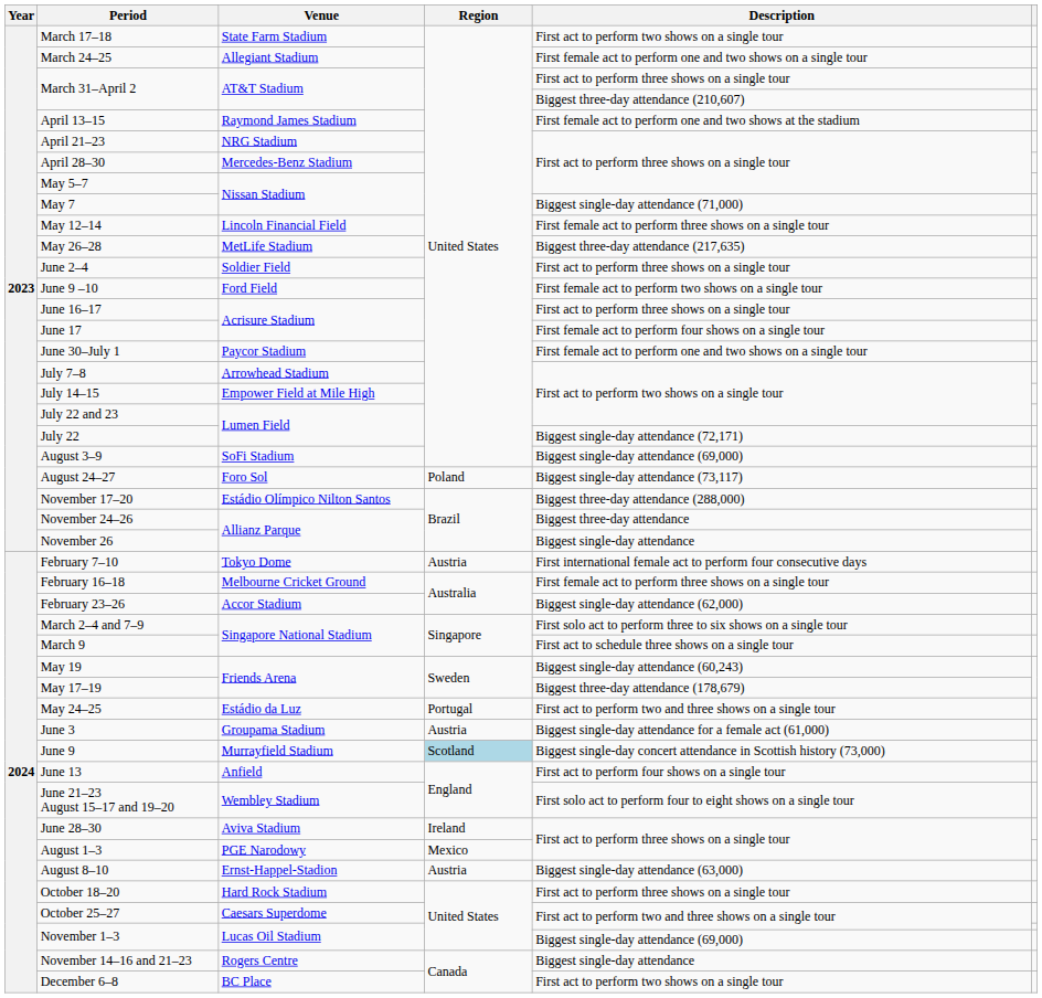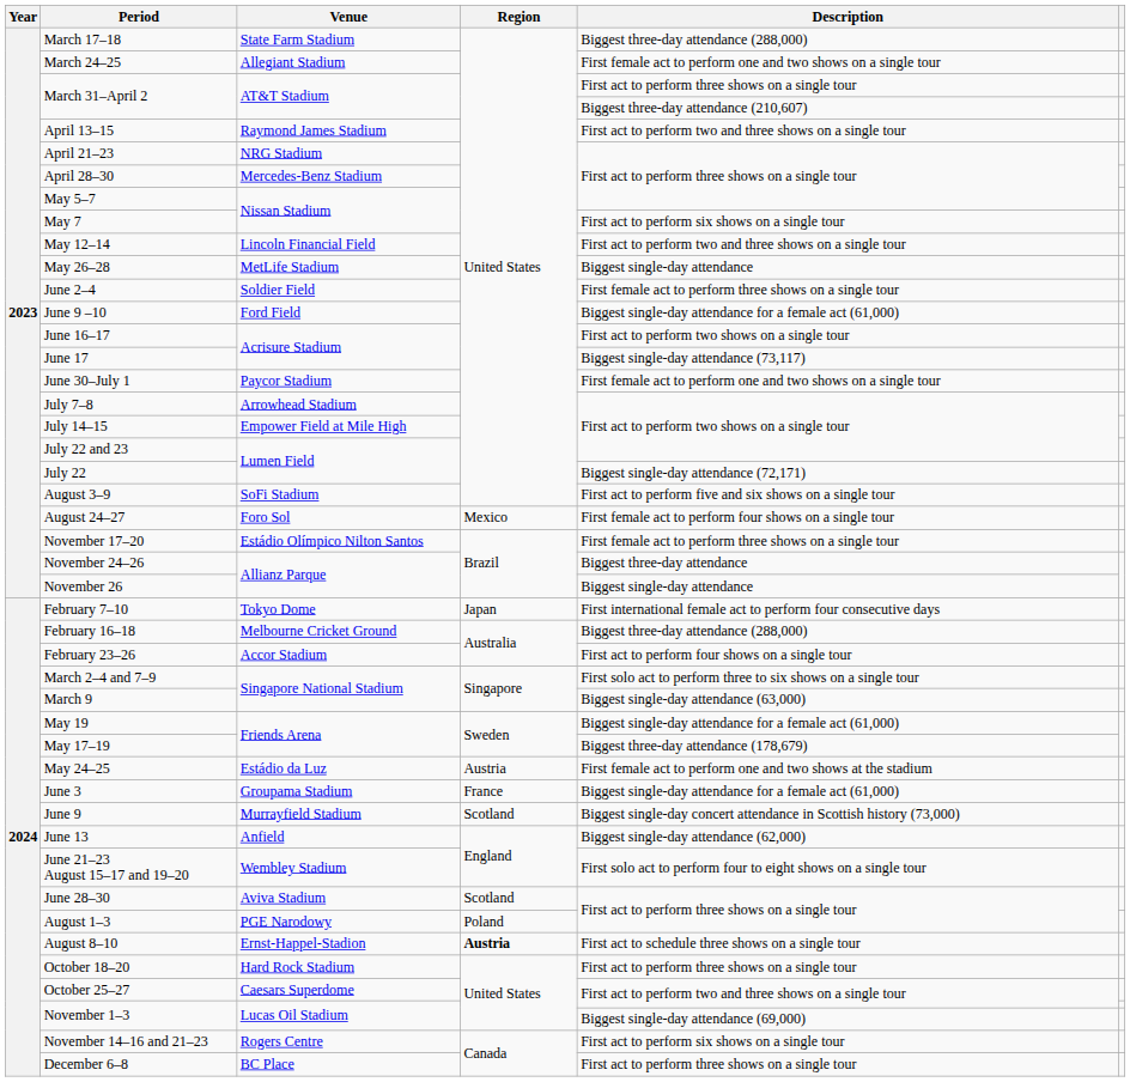 <table class="wikitable sortable plainrowheaders">
 <tr>
 <th scope="col" style="width:2em;">Year</th>
 <th scope="col" style="width:14em;">Period</th>
 <th scope="col" style="width:16em;">Venue</th>
 <th scope="col" style="width:8em;">Region</th>
 <th scope="col" style="width:40em;">Description</th>
 <th scope="col" class="unsortable"></th>
 </tr>
 <tr>
 <th rowspan="25" scope="row" style="text-align:center">2023</th>
 <td>March 17–18</td>
 <td><a href='#'>State Farm Stadium</a></td>
 <td rowspan="21">United States</td>
-<td style="text-align:left">First act to perform two shows on a single tour</td>
+<td style="text-align:left">Biggest three-day attendance (288,000)</td>
 <td style="text-align:center"></td>
 </tr>
 <tr>
 <td>March 24–25</td>
 <td><a href='#'>Allegiant Stadium</a></td>
 <td style="text-align:left">First female act to perform one and two shows on a single tour</td>
 <td style="text-align:center"></td>
 </tr>
 <tr>
 <td rowspan="2">March 31–April 2</td>
 <td rowspan="2"><a href='#'>AT&T Stadium</a></td>
 <td style="text-align:left">First act to perform three shows on a single tour</td>
 <td style="text-align:center"></td>
 </tr>
 <tr>
 <td style="text-align:left">Biggest three-day attendance (210,607)</td>
 <td style="text-align:center"></td>
 </tr>
 <tr>
 <td>April 13–15</td>
 <td><a href='#'>Raymond James Stadium</a></td>
-<td style="text-align:left">First female act to perform one and two shows at the stadium</td>
+<td style="text-align:left">First act to perform two and three shows on a single tour</td>
 <td style="text-align:center"></td>
 </tr>
 <tr>
 <td>April 21–23</td>
 <td><a href='#'>NRG Stadium</a></td>
 <td rowspan="3" style="text-align:left">First act to perform three shows on a single tour</td>
 <td style="text-align:center"></td>
 </tr>
 <tr>
 <td>April 28–30</td>
 <td><a href='#'>Mercedes-Benz Stadium</a></td>
 <td style="text-align:center"></td>
 </tr>
 <tr>
 <td>May 5–7</td>
 <td rowspan="2"><a href='#'>Nissan Stadium</a></td>
 <td style="text-align:center"></td>
 </tr>
 <tr>
 <td>May 7</td>
-<td style="text-align:left">Biggest single-day attendance (71,000)</td>
+<td style="text-align:left">First act to perform six shows on a single tour</td>
 <td style="text-align:center"></td>
 </tr>
 <tr>
 <td>May 12–14</td>
 <td><a href='#'>Lincoln Financial Field</a></td>
-<td style="text-align:left">First female act to perform three shows on a single tour</td>
+<td style="text-align:left">First act to perform two and three shows on a single tour</td>
 <td style="text-align:center"></td>
 </tr>
 <tr>
 <td>May 26–28</td>
 <td><a href='#'>MetLife Stadium</a></td>
-<td style="text-align:left">Biggest three-day attendance (217,635)</td>
+<td style="text-align:left">Biggest single-day attendance</td>
 <td style="text-align:center"></td>
 </tr>
 <tr>
 <td>June 2–4</td>
 <td><a href='#'>Soldier Field</a></td>
-<td>First act to perform three shows on a single tour</td>
+<td style="text-align:left">First female act to perform three shows on a single tour</td>
 <td style="text-align:center"></td>
 </tr>
 <tr>
 <td>June 9 –10</td>
 <td><a href='#'>Ford Field</a></td>
-<td style="text-align:left">First female act to perform two shows on a single tour</td>
+<td style="text-align:left">Biggest single-day attendance for a female act (61,000)</td>
 <td style="text-align:center"></td>
 </tr>
 <tr>
 <td>June 16–17</td>
 <td rowspan="2"><a href='#'>Acrisure Stadium</a></td>
-<td style="text-align:left">First act to perform three shows on a single tour</td>
+<td style="text-align:left">First act to perform two shows on a single tour</td>
 <td style="text-align:center"></td>
 </tr>
 <tr>
 <td>June 17</td>
-<td style="text-align:left">First female act to perform four shows on a single tour</td>
+<td style="text-align:left">Biggest single-day attendance (73,117)</td>
 <td style="text-align:center"></td>
 </tr>
 <tr>
 <td>June 30–July 1</td>
 <td><a href='#'>Paycor Stadium</a></td>
 <td style="text-align:left">First female act to perform one and two shows on a single tour</td>
 <td style="text-align:center"></td>
 </tr>
 <tr>
 <td>July 7–8</td>
 <td><a href='#'>Arrowhead Stadium</a></td>
 <td rowspan="3" style="text-align:left">First act to perform two shows on a single tour</td>
 <td style="text-align:center"></td>
 </tr>
 <tr>
 <td>July 14–15</td>
 <td><a href='#'>Empower Field at Mile High</a></td>
 <td style="text-align:center"></td>
 </tr>
 <tr>
 <td>July 22 and 23</td>
 <td rowspan="2"><a href='#'>Lumen Field</a></td>
 <td style="text-align:center"></td>
 </tr>
 <tr>
 <td>July 22</td>
 <td style="text-align:left">Biggest single-day attendance (72,171)</td>
 <td style="text-align:center"></td>
 </tr>
 <tr>
 <td>August 3–9</td>
 <td><a href='#'>SoFi Stadium</a></td>
-<td>Biggest single-day attendance (69,000)</td>
+<td style="text-align:left">First act to perform five and six shows on a single tour</td>
 <td style="text-align:center"></td>
 </tr>
 <tr>
 <td>August 24–27</td>
 <td><a href='#'>Foro Sol</a></td>
-<td>Poland</td>
-<td style="text-align:left">Biggest single-day attendance (73,117)</td>
+<td>Mexico</td>
+<td style="text-align:left">First female act to perform four shows on a single tour</td>
 <td style="text-align:center"></td>
 </tr>
 <tr>
 <td>November 17–20</td>
 <td><a href='#'>Estádio Olímpico Nilton Santos</a></td>
 <td rowspan="3">Brazil</td>
-<td style="text-align:left">Biggest three-day attendance (288,000)</td>
+<td style="text-align:left">First female act to perform three shows on a single tour</td>
 <td style="text-align:center"></td>
 </tr>
 <tr>
 <td>November 24–26</td>
 <td rowspan="2"><a href='#'>Allianz Parque</a></td>
 <td style="text-align:left">Biggest three-day attendance</td>
 <td rowspan="2" style="text-align:center"></td>
 </tr>
 <tr>
 <td>November 26</td>
 <td style="text-align:left">Biggest single-day attendance</td>
 </tr>
 <tr>
 <th rowspan="22" scope="row" style="text-align:center">2024</th>
 <td>February 7–10</td>
 <td><a href='#'>Tokyo Dome</a></td>
-<td>Austria</td>
+<td>Japan</td>
 <td style="text-align:left">First international female act to perform four consecutive days</td>
 <td style="text-align:center"></td>
 </tr>
 <tr>
 <td>February 16–18</td>
 <td><a href='#'>Melbourne Cricket Ground</a></td>
 <td rowspan="2">Australia</td>
-<td style="text-align:left">First female act to perform three shows on a single tour</td>
+<td style="text-align:left">Biggest three-day attendance (288,000)</td>
 <td style="text-align:center"></td>
 </tr>
 <tr>
 <td>February 23–26</td>
 <td><a href='#'>Accor Stadium</a></td>
-<td style="text-align:left">Biggest single-day attendance (62,000)</td>
+<td style="text-align:left">First act to perform four shows on a single tour</td>
 <td style="text-align:center"></td>
 </tr>
 <tr>
 <td>March 2–4 and 7–9</td>
 <td rowspan="2"><a href='#'>Singapore National Stadium</a></td>
 <td rowspan="2">Singapore</td>
 <td style="text-align:left">First solo act to perform three to six shows on a single tour</td>
 <td style="text-align:center"></td>
 </tr>
 <tr>
 <td>March 9</td>
-<td>First act to schedule three shows on a single tour</td>
+<td style="text-align:left">Biggest single-day attendance (63,000)</td>
 <td style="text-align:center"></td>
 </tr>
 <tr>
 <td>May 19</td>
 <td rowspan="2"><a href='#'>Friends Arena</a></td>
 <td rowspan="2">Sweden</td>
-<td style="text-align:left">Biggest single-day attendance (60,243)</td>
+<td style="text-align:left">Biggest single-day attendance for a female act (61,000)</td>
 <td rowspan="2" style="text-align:center"></td>
 </tr>
 <tr>
 <td>May 17–19</td>
 <td style="text-align:left">Biggest three-day attendance (178,679)</td>
 </tr>
 <tr>
 <td>May 24–25</td>
 <td><a href='#'>Estádio da Luz</a></td>
-<td>Portugal</td>
-<td style="text-align:left">First act to perform two and three shows on a single tour</td>
+<td>Austria</td>
+<td style="text-align:left">First female act to perform one and two shows at the stadium</td>
 <td style="text-align:center"></td>
 </tr>
 <tr>
 <td>June 3</td>
 <td><a href='#'>Groupama Stadium</a></td>
-<td>Austria</td>
+<td>France</td>
 <td style="text-align:left">Biggest single-day attendance for a female act (61,000)</td>
 <td style="text-align:center"></td>
 </tr>
 <tr>
 <td>June 9</td>
 <td><a href='#'>Murrayfield Stadium</a></td>
-<td style="background: lightblue;">Scotland</td>
+<td>Scotland</td>
 <td style="text-align:left">Biggest single-day concert attendance in Scottish history (73,000)</td>
 <td style="text-align:center"></td>
 </tr>
 <tr>
 <td>June 13</td>
 <td><a href='#'>Anfield</a></td>
 <td rowspan="2">England</td>
-<td style="text-align:left">First act to perform four shows on a single tour</td>
+<td style="text-align:left">Biggest single-day attendance (62,000)</td>
 <td style="text-align:center"></td>
 </tr>
 <tr>
 <td>June 21–23<br>August 15–17 and 19–20</td>
 <td><a href='#'>Wembley Stadium</a></td>
 <td style="text-align:left">First solo act to perform four to eight shows on a single tour</td>
 <td style="text-align:center"></td>
 </tr>
 <tr>
 <td>June 28–30</td>
 <td><a href='#'>Aviva Stadium</a></td>
-<td>Ireland</td>
+<td>Scotland</td>
 <td rowspan="2">First act to perform three shows on a single tour</td>
 <td style="text-align:center"></td>
 </tr>
 <tr>
 <td>August 1–3</td>
 <td><a href='#'>PGE Narodowy</a></td>
-<td>Mexico</td>
+<td>Poland</td>
 <td style="text-align:center"></td>
 </tr>
 <tr>
 <td>August 8–10</td>
 <td><a href='#'>Ernst-Happel-Stadion</a></td>
-<td>Austria</td>
-<td style="text-align:left">Biggest single-day attendance (63,000)</td>
+<td><strong>Austria</strong></td>
+<td>First act to schedule three shows on a single tour</td>
 <td style="text-align:center"></td>
 </tr>
 <tr>
 <td>October 18–20</td>
 <td><a href='#'>Hard Rock Stadium</a></td>
 <td rowspan="4">United States</td>
 <td>First act to perform three shows on a single tour</td>
 <td style="text-align:center"></td>
 </tr>
 <tr>
 <td>October 25–27</td>
 <td><a href='#'>Caesars Superdome</a></td>
 <td rowspan="2" style="text-align:left">First act to perform two and three shows on a single tour</td>
 <td style="text-align:center"></td>
 </tr>
 <tr>
 <td rowspan="2">November 1–3</td>
 <td rowspan="2"><a href='#'>Lucas Oil Stadium</a></td>
 <td style="text-align:center"></td>
 </tr>
 <tr>
 <td>Biggest single-day attendance (69,000)</td>
 <td></td>
 </tr>
 <tr>
 <td>November 14–16 and 21–23</td>
 <td><a href='#'>Rogers Centre</a></td>
 <td rowspan="2">Canada</td>
-<td style="text-align:left">Biggest single-day attendance</td>
+<td style="text-align:left">First act to perform six shows on a single tour</td>
 <td style="text-align:center"></td>
 </tr>
 <tr>
 <td>December 6–8</td>
 <td style="text-align:left"><a href='#'>BC Place</a></td>
-<td style="text-align:left">First act to perform two shows on a single tour</td>
+<td style="text-align:left">First act to perform three shows on a single tour</td>
 <td style="text-align:center"></td>
 </tr>
 </table>
